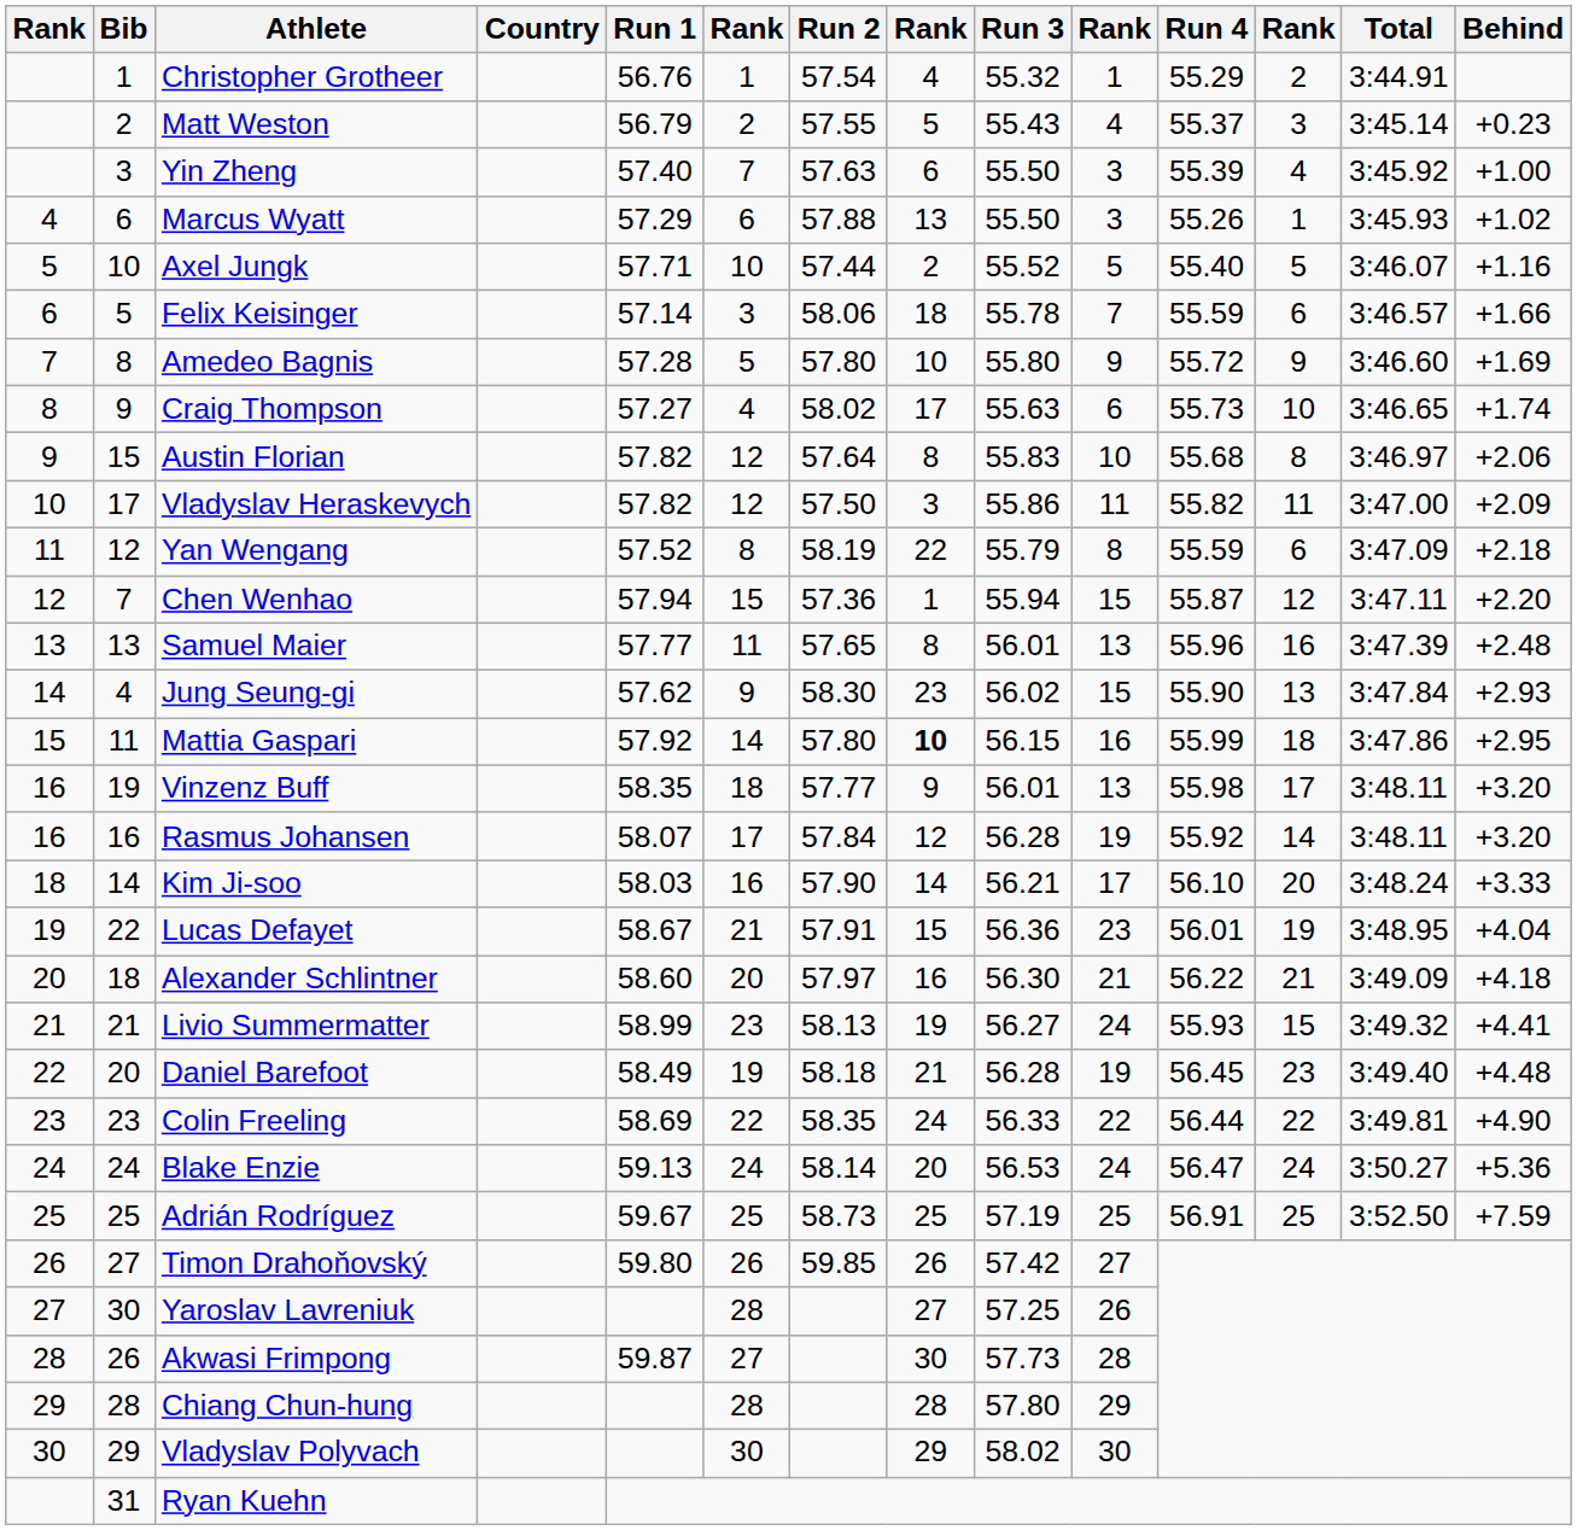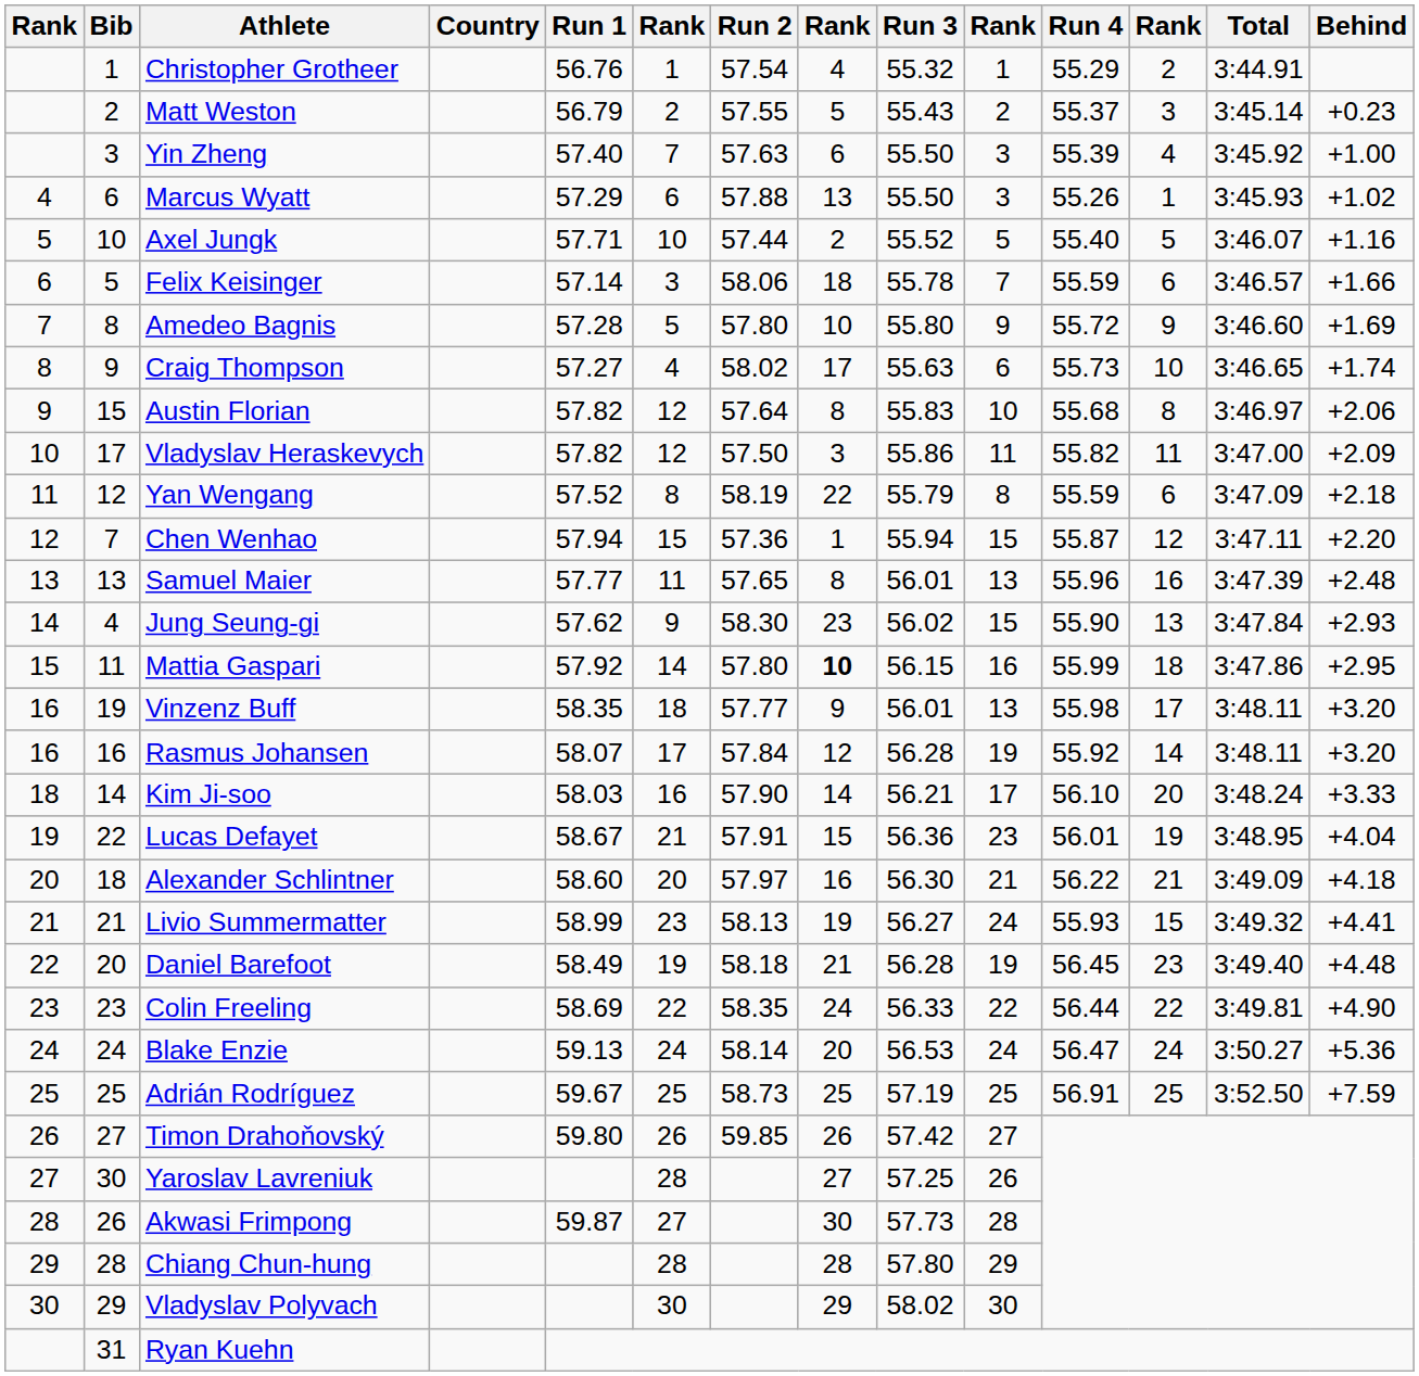 <table class="wikitable sortable" style="text-align:center">
 <tr>
 <th>Rank</th>
 <th>Bib</th>
 <th>Athlete</th>
 <th>Country</th>
 <th>Run 1</th>
 <th>Rank</th>
 <th>Run 2</th>
 <th>Rank</th>
 <th>Run 3</th>
 <th>Rank</th>
 <th>Run 4</th>
 <th>Rank</th>
 <th>Total</th>
 <th>Behind</th>
 </tr>
 <tr>
 <td></td>
 <td>1</td>
 <td align=left><a href='#'>Christopher Grotheer</a></td>
 <td align=left></td>
 <td>56.76</td>
 <td>1</td>
 <td>57.54</td>
 <td>4</td>
 <td>55.32</td>
 <td>1</td>
 <td>55.29</td>
 <td>2</td>
 <td>3:44.91</td>
 <td></td>
 </tr>
 <tr>
 <td></td>
 <td>2</td>
 <td align=left><a href='#'>Matt Weston</a></td>
 <td align=left></td>
 <td>56.79</td>
 <td>2</td>
 <td>57.55</td>
 <td>5</td>
 <td>55.43</td>
-<td>4</td>
+<td>2</td>
 <td>55.37</td>
 <td>3</td>
 <td>3:45.14</td>
 <td>+0.23</td>
 </tr>
 <tr>
 <td></td>
 <td>3</td>
 <td align=left><a href='#'>Yin Zheng</a></td>
 <td align=left></td>
 <td>57.40</td>
 <td>7</td>
 <td>57.63</td>
 <td>6</td>
 <td>55.50</td>
 <td>3</td>
 <td>55.39</td>
 <td>4</td>
 <td>3:45.92</td>
 <td>+1.00</td>
 </tr>
 <tr>
 <td>4</td>
 <td>6</td>
 <td align=left><a href='#'>Marcus Wyatt</a></td>
 <td align=left></td>
 <td>57.29</td>
 <td>6</td>
 <td>57.88</td>
 <td>13</td>
 <td>55.50</td>
 <td>3</td>
 <td>55.26</td>
 <td>1</td>
 <td>3:45.93</td>
 <td>+1.02</td>
 </tr>
 <tr>
 <td>5</td>
 <td>10</td>
 <td align=left><a href='#'>Axel Jungk</a></td>
 <td align=left></td>
 <td>57.71</td>
 <td>10</td>
 <td>57.44</td>
 <td>2</td>
 <td>55.52</td>
 <td>5</td>
 <td>55.40</td>
 <td>5</td>
 <td>3:46.07</td>
 <td>+1.16</td>
 </tr>
 <tr>
 <td>6</td>
 <td>5</td>
 <td align=left><a href='#'>Felix Keisinger</a></td>
 <td align=left></td>
 <td>57.14</td>
 <td>3</td>
 <td>58.06</td>
 <td>18</td>
 <td>55.78</td>
 <td>7</td>
 <td>55.59</td>
 <td>6</td>
 <td>3:46.57</td>
 <td>+1.66</td>
 </tr>
 <tr>
 <td>7</td>
 <td>8</td>
 <td align=left><a href='#'>Amedeo Bagnis</a></td>
 <td align=left></td>
 <td>57.28</td>
 <td>5</td>
 <td>57.80</td>
 <td>10</td>
 <td>55.80</td>
 <td>9</td>
 <td>55.72</td>
 <td>9</td>
 <td>3:46.60</td>
 <td>+1.69</td>
 </tr>
 <tr>
 <td>8</td>
 <td>9</td>
 <td align=left><a href='#'>Craig Thompson</a></td>
 <td align=left></td>
 <td>57.27</td>
 <td>4</td>
 <td>58.02</td>
 <td>17</td>
 <td>55.63</td>
 <td>6</td>
 <td>55.73</td>
 <td>10</td>
 <td>3:46.65</td>
 <td>+1.74</td>
 </tr>
 <tr>
 <td>9</td>
 <td>15</td>
 <td align=left><a href='#'>Austin Florian</a></td>
 <td align=left></td>
 <td>57.82</td>
 <td>12</td>
 <td>57.64</td>
 <td>8</td>
 <td>55.83</td>
 <td>10</td>
 <td>55.68</td>
 <td>8</td>
 <td>3:46.97</td>
 <td>+2.06</td>
 </tr>
 <tr>
 <td>10</td>
 <td>17</td>
 <td align=left><a href='#'>Vladyslav Heraskevych</a></td>
 <td align=left></td>
 <td>57.82</td>
 <td>12</td>
 <td>57.50</td>
 <td>3</td>
 <td>55.86</td>
 <td>11</td>
 <td>55.82</td>
 <td>11</td>
 <td>3:47.00</td>
 <td>+2.09</td>
 </tr>
 <tr>
 <td>11</td>
 <td>12</td>
 <td align=left><a href='#'>Yan Wengang</a></td>
 <td align=left></td>
 <td>57.52</td>
 <td>8</td>
 <td>58.19</td>
 <td>22</td>
 <td>55.79</td>
 <td>8</td>
 <td>55.59</td>
 <td>6</td>
 <td>3:47.09</td>
 <td>+2.18</td>
 </tr>
 <tr>
 <td>12</td>
 <td>7</td>
 <td align=left><a href='#'>Chen Wenhao</a></td>
 <td align=left></td>
 <td>57.94</td>
 <td>15</td>
 <td>57.36</td>
 <td>1</td>
 <td>55.94</td>
 <td>15</td>
 <td>55.87</td>
 <td>12</td>
 <td>3:47.11</td>
 <td>+2.20</td>
 </tr>
 <tr>
 <td>13</td>
 <td>13</td>
 <td align=left><a href='#'>Samuel Maier</a></td>
 <td align=left></td>
 <td>57.77</td>
 <td>11</td>
 <td>57.65</td>
 <td>8</td>
 <td>56.01</td>
 <td>13</td>
 <td>55.96</td>
 <td>16</td>
 <td>3:47.39</td>
 <td>+2.48</td>
 </tr>
 <tr>
 <td>14</td>
 <td>4</td>
 <td align=left><a href='#'>Jung Seung-gi</a></td>
 <td align=left></td>
 <td>57.62</td>
 <td>9</td>
 <td>58.30</td>
 <td>23</td>
 <td>56.02</td>
 <td>15</td>
 <td>55.90</td>
 <td>13</td>
 <td>3:47.84</td>
 <td>+2.93</td>
 </tr>
 <tr>
 <td>15</td>
 <td>11</td>
 <td align=left><a href='#'>Mattia Gaspari</a></td>
 <td align=left></td>
 <td>57.92</td>
 <td>14</td>
 <td>57.80</td>
 <td><strong>10</strong></td>
 <td>56.15</td>
 <td>16</td>
 <td>55.99</td>
 <td>18</td>
 <td>3:47.86</td>
 <td>+2.95</td>
 </tr>
 <tr>
 <td>16</td>
 <td>19</td>
 <td align=left><a href='#'>Vinzenz Buff</a></td>
 <td align=left></td>
 <td>58.35</td>
 <td>18</td>
 <td>57.77</td>
 <td>9</td>
 <td>56.01</td>
 <td>13</td>
 <td>55.98</td>
 <td>17</td>
 <td>3:48.11</td>
 <td>+3.20</td>
 </tr>
 <tr>
 <td>16</td>
 <td>16</td>
 <td align=left><a href='#'>Rasmus Johansen</a></td>
 <td align=left></td>
 <td>58.07</td>
 <td>17</td>
 <td>57.84</td>
 <td>12</td>
 <td>56.28</td>
 <td>19</td>
 <td>55.92</td>
 <td>14</td>
 <td>3:48.11</td>
 <td>+3.20</td>
 </tr>
 <tr>
 <td>18</td>
 <td>14</td>
 <td align=left><a href='#'>Kim Ji-soo</a></td>
 <td align=left></td>
 <td>58.03</td>
 <td>16</td>
 <td>57.90</td>
 <td>14</td>
 <td>56.21</td>
 <td>17</td>
 <td>56.10</td>
 <td>20</td>
 <td>3:48.24</td>
 <td>+3.33</td>
 </tr>
 <tr>
 <td>19</td>
 <td>22</td>
 <td align=left><a href='#'>Lucas Defayet</a></td>
 <td align=left></td>
 <td>58.67</td>
 <td>21</td>
 <td>57.91</td>
 <td>15</td>
 <td>56.36</td>
 <td>23</td>
 <td>56.01</td>
 <td>19</td>
 <td>3:48.95</td>
 <td>+4.04</td>
 </tr>
 <tr>
 <td>20</td>
 <td>18</td>
 <td align=left><a href='#'>Alexander Schlintner</a></td>
 <td align=left></td>
 <td>58.60</td>
 <td>20</td>
 <td>57.97</td>
 <td>16</td>
 <td>56.30</td>
 <td>21</td>
 <td>56.22</td>
 <td>21</td>
 <td>3:49.09</td>
 <td>+4.18</td>
 </tr>
 <tr>
 <td>21</td>
 <td>21</td>
 <td align=left><a href='#'>Livio Summermatter</a></td>
 <td align=left></td>
 <td>58.99</td>
 <td>23</td>
 <td>58.13</td>
 <td>19</td>
 <td>56.27</td>
 <td>24</td>
 <td>55.93</td>
 <td>15</td>
 <td>3:49.32</td>
 <td>+4.41</td>
 </tr>
 <tr>
 <td>22</td>
 <td>20</td>
 <td align=left><a href='#'>Daniel Barefoot</a></td>
 <td align=left></td>
 <td>58.49</td>
 <td>19</td>
 <td>58.18</td>
 <td>21</td>
 <td>56.28</td>
 <td>19</td>
 <td>56.45</td>
 <td>23</td>
 <td>3:49.40</td>
 <td>+4.48</td>
 </tr>
 <tr>
 <td>23</td>
 <td>23</td>
 <td align=left><a href='#'>Colin Freeling</a></td>
 <td align=left></td>
 <td>58.69</td>
 <td>22</td>
 <td>58.35</td>
 <td>24</td>
 <td>56.33</td>
 <td>22</td>
 <td>56.44</td>
 <td>22</td>
 <td>3:49.81</td>
 <td>+4.90</td>
 </tr>
 <tr>
 <td>24</td>
 <td>24</td>
 <td align=left><a href='#'>Blake Enzie</a></td>
 <td align=left></td>
 <td>59.13</td>
 <td>24</td>
 <td>58.14</td>
 <td>20</td>
 <td>56.53</td>
 <td>24</td>
 <td>56.47</td>
 <td>24</td>
 <td>3:50.27</td>
 <td>+5.36</td>
 </tr>
 <tr>
 <td>25</td>
 <td>25</td>
 <td align=left><a href='#'>Adrián Rodríguez</a></td>
 <td align=left></td>
 <td>59.67</td>
 <td>25</td>
 <td>58.73</td>
 <td>25</td>
 <td>57.19</td>
 <td>25</td>
 <td>56.91</td>
 <td>25</td>
 <td>3:52.50</td>
 <td>+7.59</td>
 </tr>
 <tr>
 <td>26</td>
 <td>27</td>
 <td align=left><a href='#'>Timon Drahoňovský</a></td>
 <td align=left></td>
 <td>59.80</td>
 <td>26</td>
 <td>59.85</td>
 <td>26</td>
 <td>57.42</td>
 <td>27</td>
 <td rowspan=5 colspan=4></td>
 </tr>
 <tr>
 <td>27</td>
 <td>30</td>
 <td align=left><a href='#'>Yaroslav Lavreniuk</a></td>
 <td align=left></td>
 <td></td>
 <td>28</td>
 <td></td>
 <td>27</td>
 <td>57.25</td>
 <td>26</td>
 </tr>
 <tr>
 <td>28</td>
 <td>26</td>
 <td align=left><a href='#'>Akwasi Frimpong</a></td>
 <td align=left></td>
 <td>59.87</td>
 <td>27</td>
 <td></td>
 <td>30</td>
 <td>57.73</td>
 <td>28</td>
 </tr>
 <tr>
 <td>29</td>
 <td>28</td>
 <td align=left><a href='#'>Chiang Chun-hung</a></td>
 <td align=left></td>
 <td></td>
 <td>28</td>
 <td></td>
 <td>28</td>
 <td>57.80</td>
 <td>29</td>
 </tr>
 <tr>
 <td>30</td>
 <td>29</td>
 <td align=left><a href='#'>Vladyslav Polyvach</a></td>
 <td align=left></td>
 <td></td>
 <td>30</td>
 <td></td>
 <td>29</td>
 <td>58.02</td>
 <td>30</td>
 </tr>
 <tr>
 <td></td>
 <td>31</td>
 <td align=left><a href='#'>Ryan Kuehn</a></td>
 <td align=left></td>
 <td colspan=10></td>
 </tr>
 </table>
